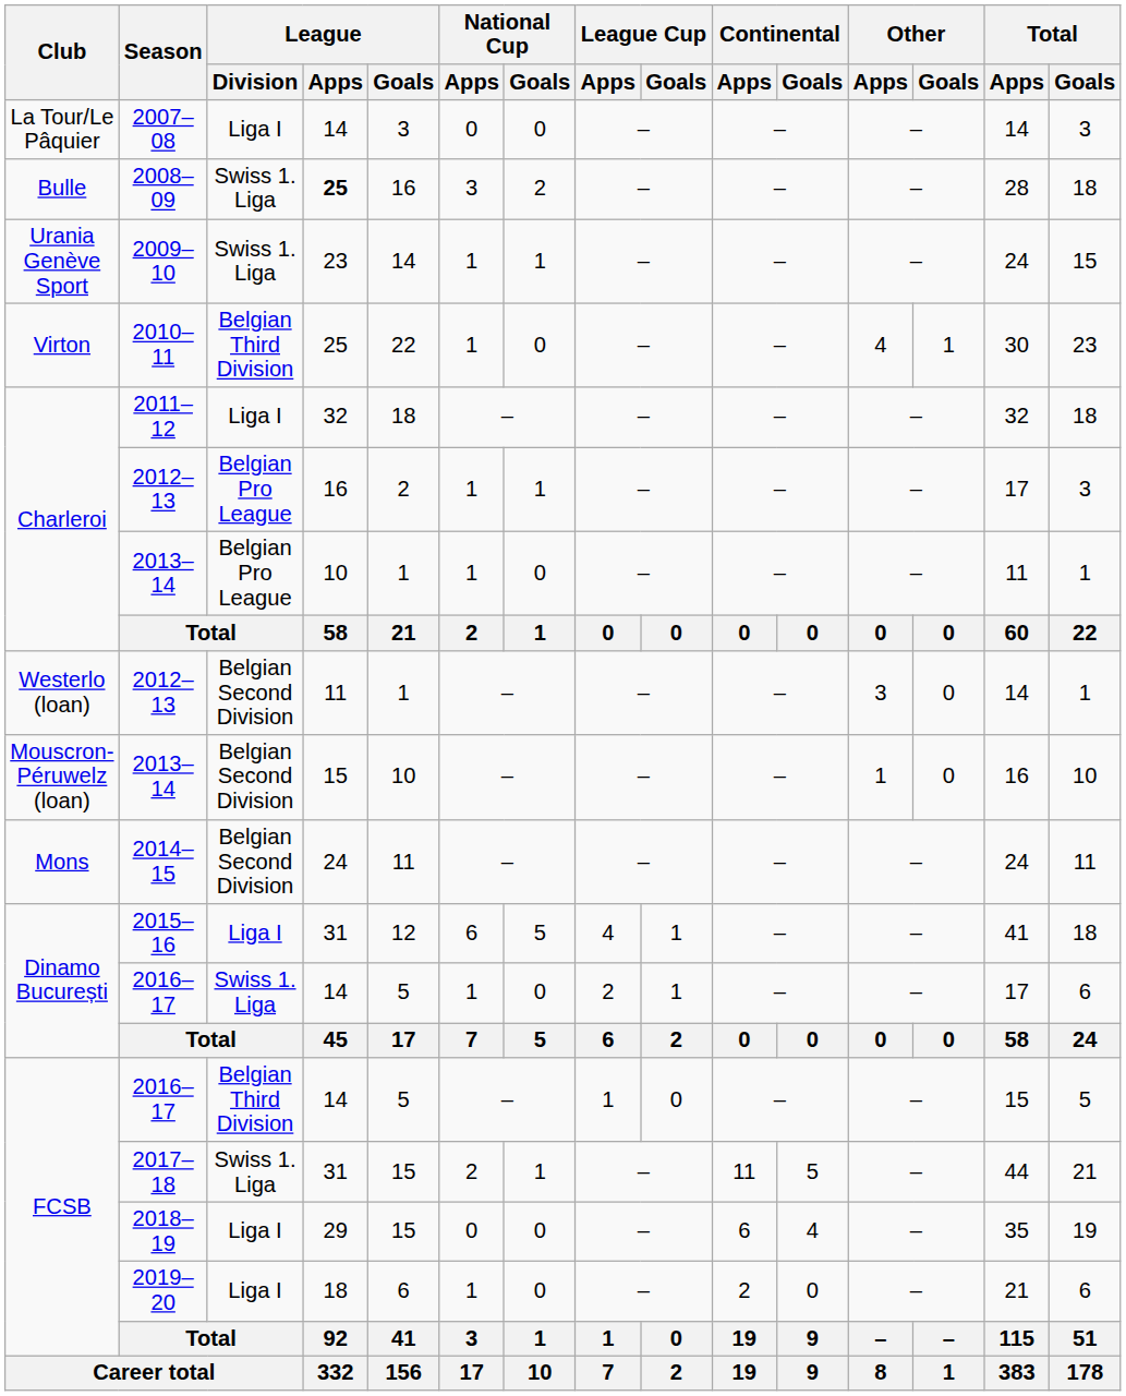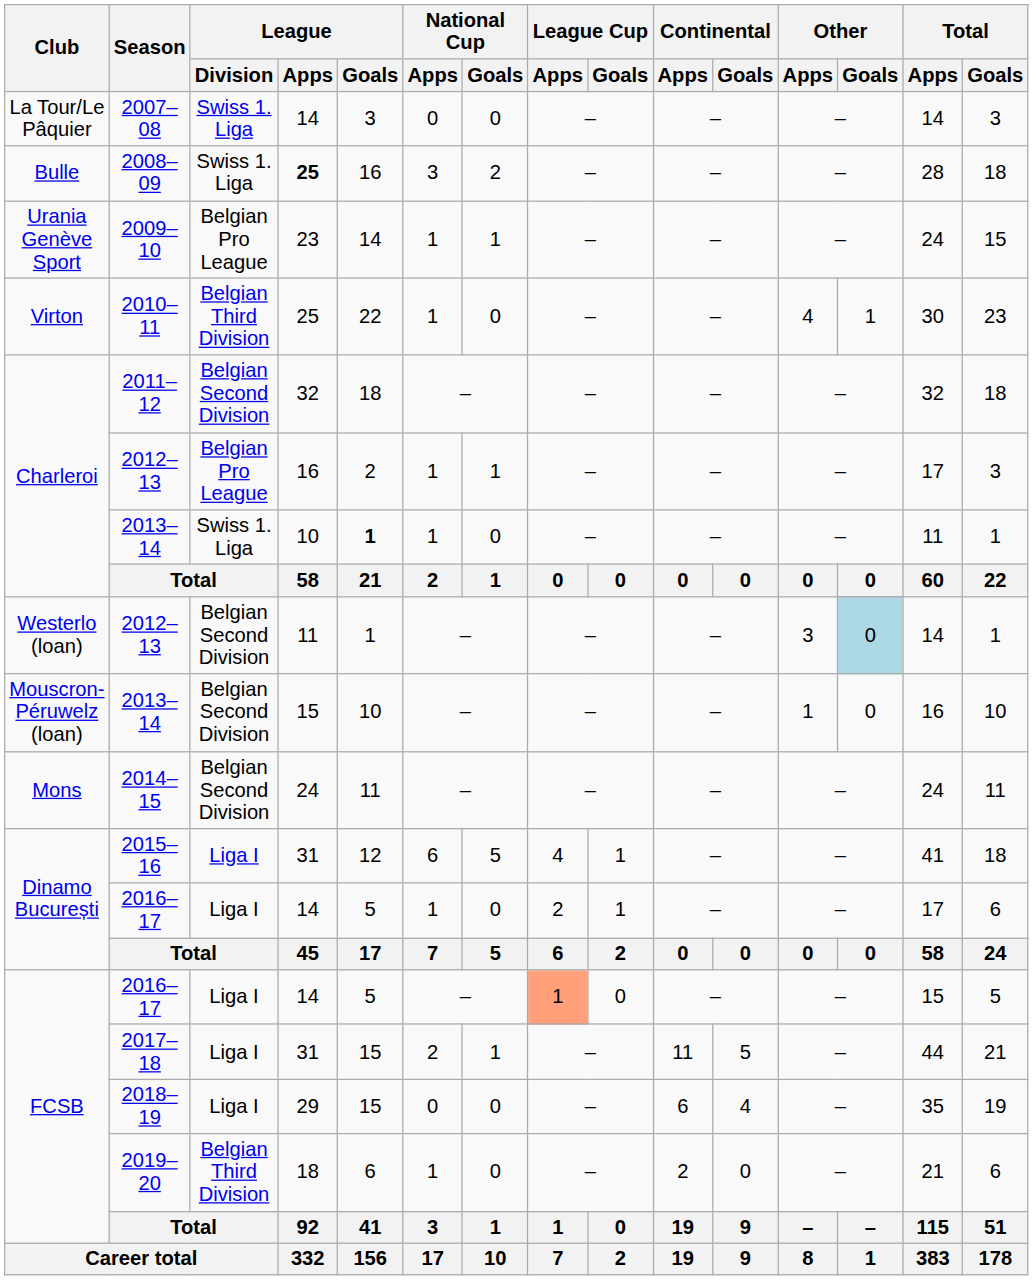 <table class="wikitable" style="text-align:center">
 <tr>
 <th rowspan="2">Club</th>
 <th rowspan="2">Season</th>
 <th colspan="3">League</th>
 <th colspan="2">National Cup</th>
 <th colspan="2">League Cup</th>
 <th colspan="2">Continental</th>
 <th colspan="2">Other</th>
 <th colspan="3">Total</th>
 </tr>
 <tr>
 <th>Division</th>
 <th>Apps</th>
 <th>Goals</th>
 <th>Apps</th>
 <th>Goals</th>
 <th>Apps</th>
 <th>Goals</th>
 <th>Apps</th>
 <th>Goals</th>
 <th>Apps</th>
 <th>Goals</th>
 <th>Apps</th>
 <th>Goals</th>
 </tr>
 <tr>
 <td>La Tour/Le Pâquier</td>
 <td><a href='#'>2007–08</a></td>
-<td>Liga I</td>
+<td><a href='#'>Swiss 1. Liga</a></td>
 <td>14</td>
 <td>3</td>
 <td>0</td>
 <td>0</td>
 <td colspan="2">–</td>
 <td colspan="2">–</td>
 <td colspan="2">–</td>
 <td>14</td>
 <td>3</td>
 </tr>
 <tr>
 <td><a href='#'>Bulle</a></td>
 <td><a href='#'>2008–09</a></td>
 <td>Swiss 1. Liga</td>
 <td><strong>25</strong></td>
 <td>16</td>
 <td>3</td>
 <td>2</td>
 <td colspan="2">–</td>
 <td colspan="2">–</td>
 <td colspan="2">–</td>
 <td>28</td>
 <td>18</td>
 </tr>
 <tr>
 <td><a href='#'>Urania Genève Sport</a></td>
 <td><a href='#'>2009–10</a></td>
-<td>Swiss 1. Liga</td>
+<td>Belgian Pro League</td>
 <td>23</td>
 <td>14</td>
 <td>1</td>
 <td>1</td>
 <td colspan="2">–</td>
 <td colspan="2">–</td>
 <td colspan="2">–</td>
 <td>24</td>
 <td>15</td>
 </tr>
 <tr>
 <td><a href='#'>Virton</a></td>
 <td><a href='#'>2010–11</a></td>
 <td><a href='#'>Belgian Third Division</a></td>
 <td>25</td>
 <td>22</td>
 <td>1</td>
 <td>0</td>
 <td colspan="2">–</td>
 <td colspan="2">–</td>
 <td>4</td>
 <td>1</td>
 <td>30</td>
 <td>23</td>
 </tr>
 <tr>
 <td rowspan="4"><a href='#'>Charleroi</a></td>
 <td><a href='#'>2011–12</a></td>
-<td>Liga I</td>
+<td><a href='#'>Belgian Second Division</a></td>
 <td>32</td>
 <td>18</td>
 <td colspan="2">–</td>
 <td colspan="2">–</td>
 <td colspan="2">–</td>
 <td colspan="2">–</td>
 <td>32</td>
 <td>18</td>
 </tr>
 <tr>
 <td><a href='#'>2012–13</a></td>
 <td><a href='#'>Belgian Pro League</a></td>
 <td>16</td>
 <td>2</td>
 <td>1</td>
 <td>1</td>
 <td colspan="2">–</td>
 <td colspan="2">–</td>
 <td colspan="2">–</td>
 <td>17</td>
 <td>3</td>
 </tr>
 <tr>
 <td><a href='#'>2013–14</a></td>
-<td>Belgian Pro League</td>
+<td>Swiss 1. Liga</td>
 <td>10</td>
-<td>1</td>
+<td><strong>1</strong></td>
 <td>1</td>
 <td>0</td>
 <td colspan="2">–</td>
 <td colspan="2">–</td>
 <td colspan="2">–</td>
 <td>11</td>
 <td>1</td>
 </tr>
 <tr>
 <th colspan="2">Total</th>
 <th>58</th>
 <th>21</th>
 <th>2</th>
 <th>1</th>
 <th>0</th>
 <th>0</th>
 <th>0</th>
 <th>0</th>
 <th>0</th>
 <th>0</th>
 <th>60</th>
 <th>22</th>
 </tr>
 <tr>
 <td><a href='#'>Westerlo</a> (loan)</td>
 <td><a href='#'>2012–13</a></td>
 <td>Belgian Second Division</td>
 <td>11</td>
 <td>1</td>
 <td colspan="2">–</td>
 <td colspan="2">–</td>
 <td colspan="2">–</td>
 <td>3</td>
-<td>0</td>
+<td style="background: lightblue;">0</td>
 <td>14</td>
 <td>1</td>
 </tr>
 <tr>
 <td><a href='#'>Mouscron-Péruwelz</a> (loan)</td>
 <td><a href='#'>2013–14</a></td>
 <td>Belgian Second Division</td>
 <td>15</td>
 <td>10</td>
 <td colspan="2">–</td>
 <td colspan="2">–</td>
 <td colspan="2">–</td>
 <td>1</td>
 <td>0</td>
 <td>16</td>
 <td>10</td>
 </tr>
 <tr>
 <td><a href='#'>Mons</a></td>
 <td><a href='#'>2014–15</a></td>
 <td>Belgian Second Division</td>
 <td>24</td>
 <td>11</td>
 <td colspan="2">–</td>
 <td colspan="2">–</td>
 <td colspan="2">–</td>
 <td colspan="2">–</td>
 <td>24</td>
 <td>11</td>
 </tr>
 <tr>
 <td rowspan="3"><a href='#'>Dinamo București</a></td>
 <td><a href='#'>2015–16</a></td>
 <td><a href='#'>Liga I</a></td>
 <td>31</td>
 <td>12</td>
 <td>6</td>
 <td>5</td>
 <td>4</td>
 <td>1</td>
 <td colspan="2">–</td>
 <td colspan="2">–</td>
 <td>41</td>
 <td>18</td>
 </tr>
 <tr>
 <td><a href='#'>2016–17</a></td>
-<td><a href='#'>Swiss 1. Liga</a></td>
+<td>Liga I</td>
 <td>14</td>
 <td>5</td>
 <td>1</td>
 <td>0</td>
 <td>2</td>
 <td>1</td>
 <td colspan="2">–</td>
 <td colspan="2">–</td>
 <td>17</td>
 <td>6</td>
 </tr>
 <tr>
 <th colspan="2">Total</th>
 <th>45</th>
 <th>17</th>
 <th>7</th>
 <th>5</th>
 <th>6</th>
 <th>2</th>
 <th>0</th>
 <th>0</th>
 <th>0</th>
 <th>0</th>
 <th>58</th>
 <th>24</th>
 </tr>
 <tr>
 <td rowspan="5"><a href='#'>FCSB</a></td>
 <td><a href='#'>2016–17</a></td>
-<td><a href='#'>Belgian Third Division</a></td>
+<td>Liga I</td>
 <td>14</td>
 <td>5</td>
 <td colspan="2">–</td>
-<td>1</td>
+<td style="background: lightsalmon;">1</td>
 <td>0</td>
 <td colspan="2">–</td>
 <td colspan="2">–</td>
 <td>15</td>
 <td>5</td>
 </tr>
 <tr>
 <td><a href='#'>2017–18</a></td>
-<td>Swiss 1. Liga</td>
+<td>Liga I</td>
 <td>31</td>
 <td>15</td>
 <td>2</td>
 <td>1</td>
 <td colspan="2">–</td>
 <td>11</td>
 <td>5</td>
 <td colspan="2">–</td>
 <td>44</td>
 <td>21</td>
 </tr>
 <tr>
 <td><a href='#'>2018–19</a></td>
 <td>Liga I</td>
 <td>29</td>
 <td>15</td>
 <td>0</td>
 <td>0</td>
 <td colspan="2">–</td>
 <td>6</td>
 <td>4</td>
 <td colspan="2">–</td>
 <td>35</td>
 <td>19</td>
 </tr>
 <tr>
 <td><a href='#'>2019–20</a></td>
-<td>Liga I</td>
+<td><a href='#'>Belgian Third Division</a></td>
 <td>18</td>
 <td>6</td>
 <td>1</td>
 <td>0</td>
 <td colspan="2">–</td>
 <td>2</td>
 <td>0</td>
 <td colspan="2">–</td>
 <td>21</td>
 <td>6</td>
 </tr>
 <tr>
 <th colspan="2">Total</th>
 <th>92</th>
 <th>41</th>
 <th>3</th>
 <th>1</th>
 <th>1</th>
 <th>0</th>
 <th>19</th>
 <th>9</th>
 <th>–</th>
 <th>–</th>
 <th>115</th>
 <th>51</th>
 </tr>
 <tr>
 <th colspan="3">Career total</th>
 <th>332</th>
 <th>156</th>
 <th>17</th>
 <th>10</th>
 <th>7</th>
 <th>2</th>
 <th>19</th>
 <th>9</th>
 <th>8</th>
 <th>1</th>
 <th>383</th>
 <th>178</th>
 </tr>
 </table>
